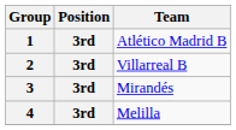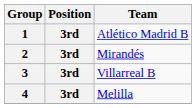 <table class="wikitable">
 <tr>
 <th>Group</th>
 <th>Position</th>
 <th>Team</th>
 </tr>
 <tr>
 <th>1</th>
 <th>3rd</th>
 <td><a href='#'>Atlético Madrid B</a></td>
 </tr>
 <tr>
 <th>2</th>
 <th>3rd</th>
-<td><a href='#'>Villarreal B</a></td>
+<td><a href='#'>Mirandés</a></td>
 </tr>
 <tr>
 <th>3</th>
 <th>3rd</th>
-<td><a href='#'>Mirandés</a></td>
+<td><a href='#'>Villarreal B</a></td>
 </tr>
 <tr>
 <th>4</th>
 <th>3rd</th>
 <td><a href='#'>Melilla</a></td>
 </tr>
 <tr>
 </tr>
 </table>
